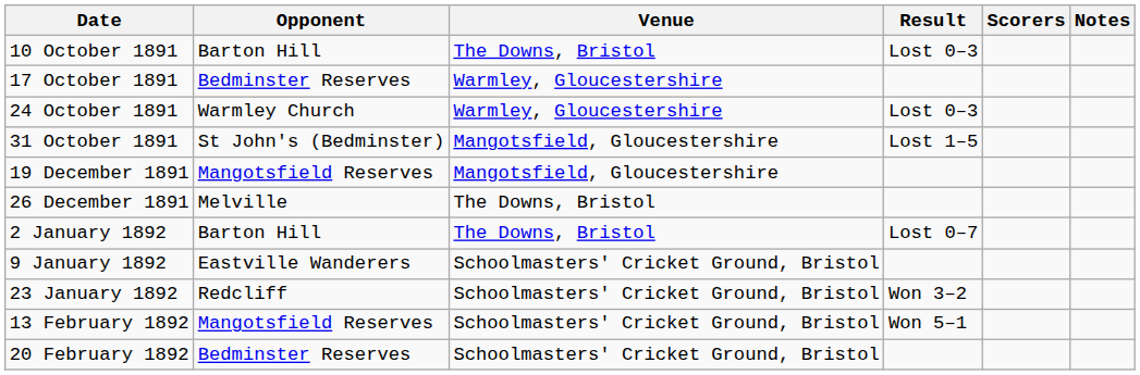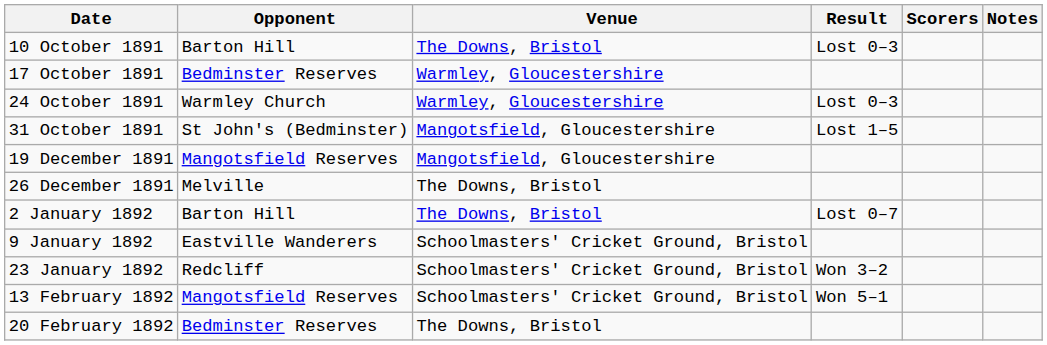 <table class="wikitable">
 <tr>
 <th>Date</th>
 <th>Opponent</th>
 <th>Venue</th>
 <th>Result</th>
 <th>Scorers</th>
 <th>Notes</th>
 </tr>
 <tr>
 <td>10 October 1891</td>
 <td>Barton Hill</td>
 <td><a href='#'>The Downs</a>, <a href='#'>Bristol</a></td>
 <td>Lost 0–3</td>
 <td></td>
 <td></td>
 </tr>
 <tr>
 <td>17 October 1891</td>
 <td><a href='#'>Bedminster</a> Reserves</td>
 <td><a href='#'>Warmley</a>, <a href='#'>Gloucestershire</a></td>
 <td></td>
 <td></td>
 <td></td>
 </tr>
 <tr>
 <td>24 October 1891</td>
 <td>Warmley Church</td>
 <td><a href='#'>Warmley</a>, <a href='#'>Gloucestershire</a></td>
 <td>Lost 0–3</td>
 <td></td>
 <td></td>
 </tr>
 <tr>
 <td>31 October 1891</td>
 <td>St John's (Bedminster)</td>
 <td><a href='#'>Mangotsfield</a>, Gloucestershire</td>
 <td>Lost 1–5</td>
 <td></td>
 <td></td>
 </tr>
 <tr>
 <td>19 December 1891</td>
 <td><a href='#'>Mangotsfield</a> Reserves</td>
 <td><a href='#'>Mangotsfield</a>, Gloucestershire</td>
 <td></td>
 <td></td>
 <td></td>
 </tr>
 <tr>
 <td>26 December 1891</td>
 <td>Melville</td>
 <td>The Downs, Bristol</td>
 <td></td>
 <td></td>
 <td></td>
 </tr>
 <tr>
 <td>2 January 1892</td>
 <td>Barton Hill</td>
 <td><a href='#'>The Downs</a>, <a href='#'>Bristol</a></td>
 <td>Lost 0–7</td>
 <td></td>
 <td></td>
 </tr>
 <tr>
 <td>9 January 1892</td>
 <td>Eastville Wanderers</td>
 <td>Schoolmasters' Cricket Ground, Bristol</td>
 <td></td>
 <td></td>
 <td></td>
 </tr>
 <tr>
 <td>23 January 1892</td>
 <td>Redcliff</td>
 <td>Schoolmasters' Cricket Ground, Bristol</td>
 <td>Won 3–2</td>
 <td></td>
 <td></td>
 </tr>
 <tr>
 <td>13 February 1892</td>
 <td><a href='#'>Mangotsfield</a> Reserves</td>
 <td>Schoolmasters' Cricket Ground, Bristol</td>
 <td>Won 5–1</td>
 <td></td>
 <td></td>
 </tr>
 <tr>
 <td>20 February 1892</td>
 <td><a href='#'>Bedminster</a> Reserves</td>
-<td>Schoolmasters' Cricket Ground, Bristol</td>
+<td>The Downs, Bristol</td>
 <td></td>
 <td></td>
 <td></td>
 </tr>
 </table>
